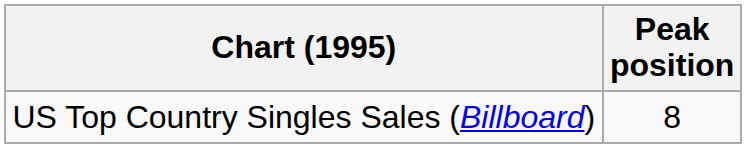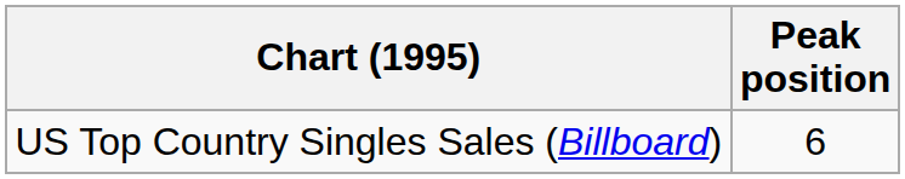 <table class="wikitable sortable">
 <tr>
 <th align="left">Chart (1995)</th>
 <th align="center">Peak<br>position</th>
 </tr>
 <tr>
 </tr>
 <tr>
 </tr>
 <tr>
 </tr>
 <tr>
 <td scope="row">US Top Country Singles Sales (<em><a href='#'>Billboard</a></em>)<br></td>
-<td align="center">8</td>
+<td align="center">6</td>
 </tr>
 <tr>
 </tr>
 </table>
